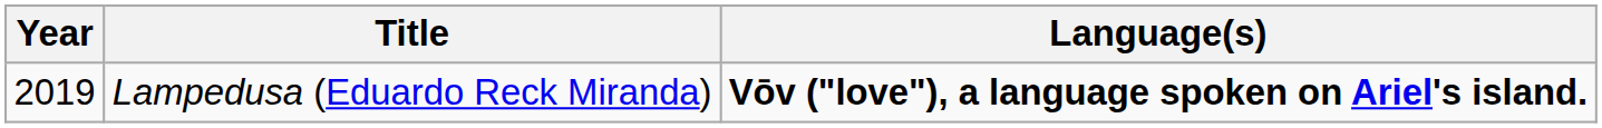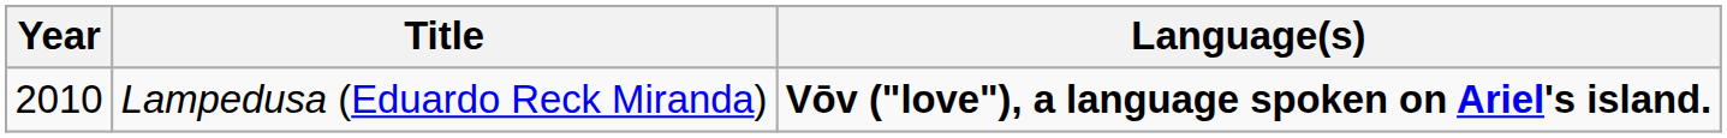 <table class="wikitable sortable">
 <tr>
 <th>Year</th>
 <th>Title</th>
 <th>Language(s)</th>
 </tr>
 <tr>
-<td>2019</td>
+<td>2010</td>
 <td><em>Lampedusa</em> (<a href='#'>Eduardo Reck Miranda</a>)</td>
 <td><strong>Vōv ("love"), a language spoken on <a href='#'>Ariel</a>'s island.</strong></td>
 </tr>
 </table>
